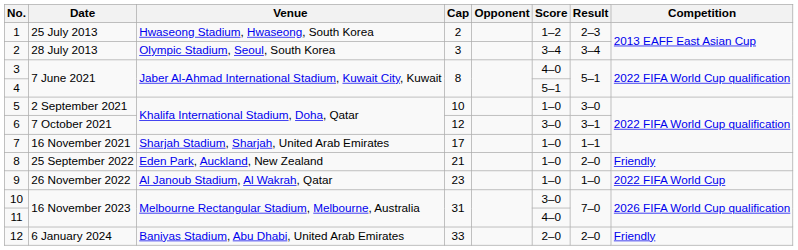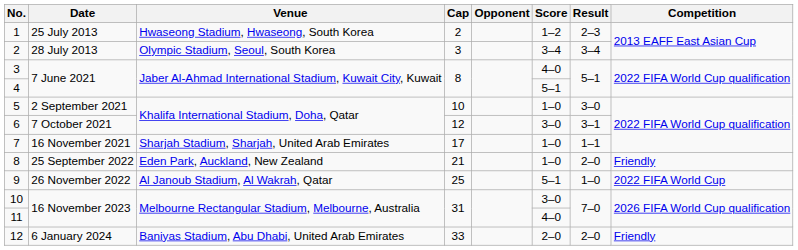 <table class="wikitable sortable">
 <tr>
 <th scope="col">No.</th>
 <th scope="col">Date</th>
 <th scope="col">Venue</th>
 <th scope="col">Cap</th>
 <th scope="col">Opponent</th>
 <th scope="col">Score</th>
 <th scope="col">Result</th>
 <th scope="col">Competition</th>
 </tr>
 <tr>
 <td style="text-align:center">1</td>
 <td>25 July 2013</td>
 <td><a href='#'>Hwaseong Stadium</a>, <a href='#'>Hwaseong</a>, South Korea</td>
 <td style="text-align:center">2</td>
 <td></td>
 <td style="text-align:center">1–2</td>
 <td style="text-align:center">2–3</td>
 <td rowspan="2"><a href='#'>2013 EAFF East Asian Cup</a></td>
 </tr>
 <tr>
 <td style="text-align:center">2</td>
 <td>28 July 2013</td>
 <td><a href='#'>Olympic Stadium</a>, <a href='#'>Seoul</a>, South Korea</td>
 <td style="text-align:center">3</td>
 <td></td>
 <td style="text-align:center">3–4</td>
 <td style="text-align:center">3–4</td>
 </tr>
 <tr>
 <td style="text-align:center">3</td>
 <td rowspan="2">7 June 2021</td>
 <td rowspan="2"><a href='#'>Jaber Al-Ahmad International Stadium</a>, <a href='#'>Kuwait City</a>, Kuwait</td>
 <td rowspan=2 style="text-align:center">8</td>
 <td rowspan="2"></td>
 <td style="text-align:center">4–0</td>
 <td rowspan="2" style="text-align:center">5–1</td>
 <td rowspan="2"><a href='#'>2022 FIFA World Cup qualification</a></td>
 </tr>
 <tr>
 <td style="text-align:center">4</td>
 <td style="text-align:center">5–1</td>
 </tr>
 <tr>
 <td style="text-align:center">5</td>
 <td>2 September 2021</td>
 <td rowspan="2"><a href='#'>Khalifa International Stadium</a>, <a href='#'>Doha</a>, Qatar</td>
 <td style="text-align:center">10</td>
 <td></td>
 <td style="text-align:center">1–0</td>
 <td style="text-align:center">3–0</td>
 <td rowspan="3"><a href='#'>2022 FIFA World Cup qualification</a></td>
 </tr>
 <tr>
 <td style="text-align:center">6</td>
 <td>7 October 2021</td>
 <td style="text-align:center">12</td>
 <td></td>
 <td style="text-align:center">3–0</td>
 <td style="text-align:center">3–1</td>
 </tr>
 <tr>
 <td style="text-align:center">7</td>
 <td>16 November 2021</td>
 <td><a href='#'>Sharjah Stadium</a>, <a href='#'>Sharjah</a>, United Arab Emirates</td>
 <td style="text-align:center">17</td>
 <td></td>
 <td style="text-align:center">1–0</td>
 <td style="text-align:center">1–1</td>
 </tr>
 <tr>
 <td style="text-align:center">8</td>
 <td>25 September 2022</td>
 <td><a href='#'>Eden Park</a>, <a href='#'>Auckland</a>, New Zealand</td>
 <td style="text-align:center">21</td>
 <td></td>
 <td style="text-align:center">1–0</td>
 <td style="text-align:center">2–0</td>
 <td><a href='#'>Friendly</a></td>
 </tr>
 <tr>
 <td style="text-align:center">9</td>
 <td>26 November 2022</td>
 <td><a href='#'>Al Janoub Stadium</a>, <a href='#'>Al Wakrah</a>, Qatar</td>
-<td style="text-align:center">23</td>
+<td style="text-align:center">25</td>
 <td></td>
-<td style="text-align:center">1–0</td>
+<td style="text-align:center">5–1</td>
 <td style="text-align:center">1–0</td>
 <td><a href='#'>2022 FIFA World Cup</a></td>
 </tr>
 <tr>
 <td style="text-align:center">10</td>
 <td rowspan="2">16 November 2023</td>
 <td rowspan="2"><a href='#'>Melbourne Rectangular Stadium</a>, <a href='#'>Melbourne</a>, Australia</td>
 <td style="text-align:center" rowspan="2">31</td>
 <td rowspan="2"></td>
 <td style="text-align:center">3–0</td>
 <td style="text-align:center" rowspan="2">7–0</td>
 <td rowspan="2"><a href='#'>2026 FIFA World Cup qualification</a></td>
 </tr>
 <tr>
 <td style="text-align:center">11</td>
 <td style="text-align:center">4–0</td>
 </tr>
 <tr>
 <td style="text-align:center">12</td>
 <td>6 January 2024</td>
 <td><a href='#'>Baniyas Stadium</a>, <a href='#'>Abu Dhabi</a>, United Arab Emirates</td>
 <td style="text-align:center">33</td>
 <td></td>
 <td style="text-align:center">2–0</td>
 <td style="text-align:center">2–0</td>
 <td><a href='#'>Friendly</a></td>
 </tr>
 </table>
